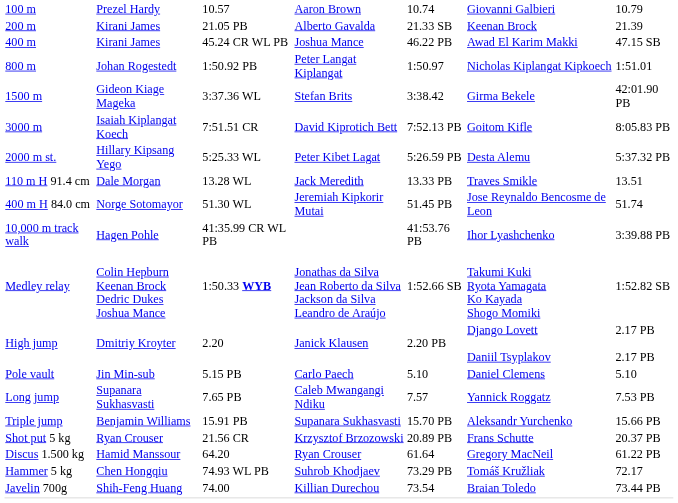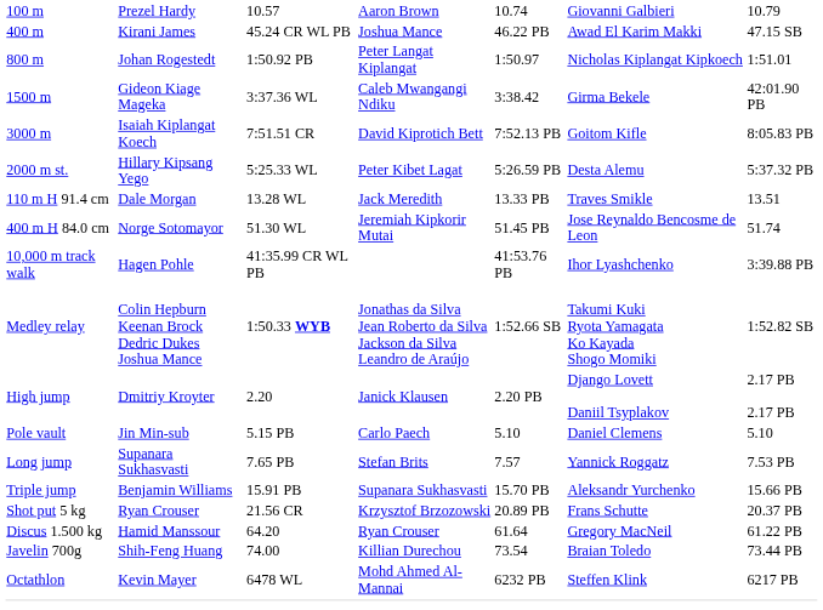 <table>
 <tr>
 <td><a href='#'>100 m</a><br></td>
 <td><a href='#'>Prezel Hardy</a><br></td>
 <td>10.57</td>
 <td><a href='#'>Aaron Brown</a><br></td>
 <td>10.74</td>
 <td><a href='#'>Giovanni Galbieri</a><br></td>
 <td>10.79</td>
-</tr>
-<tr>
-<td><a href='#'>200 m</a><br></td>
-<td><a href='#'>Kirani James</a><br></td>
-<td>21.05 PB</td>
-<td><a href='#'>Alberto Gavalda</a><br></td>
-<td>21.33 SB</td>
-<td><a href='#'>Keenan Brock</a><br></td>
-<td>21.39</td>
 </tr>
 <tr>
 <td><a href='#'>400 m</a><br></td>
 <td><a href='#'>Kirani James</a><br></td>
 <td>45.24 CR WL PB</td>
 <td><a href='#'>Joshua Mance</a><br></td>
 <td>46.22 PB</td>
 <td><a href='#'>Awad El Karim Makki</a><br></td>
 <td>47.15 SB</td>
 </tr>
 <tr>
 <td><a href='#'>800 m</a></td>
 <td><a href='#'>Johan Rogestedt</a><br></td>
 <td>1:50.92 PB</td>
 <td><a href='#'>Peter Langat Kiplangat</a><br></td>
 <td>1:50.97</td>
 <td><a href='#'>Nicholas Kiplangat Kipkoech</a><br></td>
 <td>1:51.01</td>
 </tr>
 <tr>
 <td><a href='#'>1500 m</a></td>
 <td><a href='#'>Gideon Kiage Mageka</a><br></td>
 <td>3:37.36 WL</td>
-<td><a href='#'>Stefan Brits</a><br></td>
+<td><a href='#'>Caleb Mwangangi Ndiku</a><br></td>
 <td>3:38.42</td>
 <td><a href='#'>Girma Bekele</a><br></td>
 <td>42:01.90 PB</td>
 </tr>
 <tr>
 <td><a href='#'>3000 m</a></td>
 <td><a href='#'>Isaiah Kiplangat Koech</a><br></td>
 <td>7:51.51 CR</td>
 <td><a href='#'>David Kiprotich Bett</a><br></td>
 <td>7:52.13 PB</td>
 <td><a href='#'>Goitom Kifle</a><br></td>
 <td>8:05.83 PB</td>
 </tr>
 <tr>
 <td><a href='#'>2000 m st.</a></td>
 <td><a href='#'>Hillary Kipsang Yego</a><br></td>
 <td>5:25.33 WL</td>
 <td><a href='#'>Peter Kibet Lagat</a><br></td>
 <td>5:26.59 PB</td>
 <td><a href='#'>Desta Alemu</a><br></td>
 <td>5:37.32 PB</td>
 </tr>
 <tr>
 <td><a href='#'>110 m H</a> 91.4 cm</td>
 <td><a href='#'>Dale Morgan</a><br></td>
 <td>13.28 WL</td>
 <td><a href='#'>Jack Meredith</a><br></td>
 <td>13.33 PB</td>
 <td><a href='#'>Traves Smikle</a><br></td>
 <td>13.51</td>
 </tr>
 <tr>
 <td><a href='#'>400 m H</a> 84.0 cm</td>
 <td><a href='#'>Norge Sotomayor</a><br></td>
 <td>51.30 WL</td>
 <td><a href='#'>Jeremiah Kipkorir Mutai</a><br></td>
 <td>51.45 PB</td>
 <td><a href='#'>Jose Reynaldo Bencosme de Leon</a><br></td>
 <td>51.74</td>
 </tr>
 <tr>
 <td><a href='#'>10,000 m track walk</a></td>
 <td><a href='#'>Hagen Pohle</a><br></td>
 <td>41:35.99 CR WL PB</td>
 <td><br></td>
 <td>41:53.76 PB</td>
 <td><a href='#'>Ihor Lyashchenko</a><br></td>
 <td>3:39.88 PB</td>
 </tr>
 <tr>
 <td><a href='#'>Medley relay</a></td>
 <td><br><a href='#'>Colin Hepburn</a><br><a href='#'>Keenan Brock</a><br><a href='#'>Dedric Dukes</a><br><a href='#'>Joshua Mance</a></td>
 <td>1:50.33 <strong><a href='#'>WYB</a></strong></td>
 <td><br><a href='#'>Jonathas da Silva</a><br><a href='#'>Jean Roberto da Silva</a><br><a href='#'>Jackson da Silva</a><br><a href='#'>Leandro de Araújo</a></td>
 <td>1:52.66 SB</td>
 <td><br><a href='#'>Takumi Kuki</a><br><a href='#'>Ryota Yamagata</a><br><a href='#'>Ko Kayada</a><br><a href='#'>Shogo Momiki</a></td>
 <td>1:52.82 SB</td>
 </tr>
 <tr>
 <td><a href='#'>High jump</a></td>
 <td><a href='#'>Dmitriy Kroyter</a><br></td>
 <td>2.20</td>
 <td><a href='#'>Janick Klausen</a><br></td>
 <td>2.20 PB</td>
 <td><a href='#'>Django Lovett</a><br><br><a href='#'>Daniil Tsyplakov</a><br></td>
 <td>2.17 PB<br><br>2.17 PB</td>
 </tr>
 <tr>
 <td><a href='#'>Pole vault</a></td>
 <td><a href='#'>Jin Min-sub</a><br></td>
 <td>5.15 PB</td>
 <td><a href='#'>Carlo Paech</a><br></td>
 <td>5.10</td>
 <td><a href='#'>Daniel Clemens</a><br></td>
 <td>5.10</td>
 </tr>
 <tr>
 <td><a href='#'>Long jump</a></td>
 <td><a href='#'>Supanara Sukhasvasti</a><br></td>
 <td>7.65 PB</td>
-<td><a href='#'>Caleb Mwangangi Ndiku</a><br></td>
+<td><a href='#'>Stefan Brits</a><br></td>
 <td>7.57</td>
 <td><a href='#'>Yannick Roggatz</a><br></td>
 <td>7.53 PB</td>
 </tr>
 <tr>
 <td><a href='#'>Triple jump</a></td>
 <td><a href='#'>Benjamin Williams</a><br></td>
 <td>15.91 PB</td>
 <td><a href='#'>Supanara Sukhasvasti</a><br></td>
 <td>15.70 PB</td>
 <td><a href='#'>Aleksandr Yurchenko</a><br></td>
 <td>15.66 PB</td>
 </tr>
 <tr>
 <td><a href='#'>Shot put</a> 5 kg</td>
 <td><a href='#'>Ryan Crouser</a><br></td>
 <td>21.56 CR</td>
 <td><a href='#'>Krzysztof Brzozowski</a><br></td>
 <td>20.89 PB</td>
 <td><a href='#'>Frans Schutte</a><br></td>
 <td>20.37 PB</td>
 </tr>
 <tr>
 <td><a href='#'>Discus</a> 1.500 kg</td>
 <td><a href='#'>Hamid Manssour</a><br></td>
 <td>64.20</td>
 <td><a href='#'>Ryan Crouser</a><br></td>
 <td>61.64</td>
 <td><a href='#'>Gregory MacNeil</a><br></td>
 <td>61.22 PB</td>
 </tr>
 <tr>
-<td><a href='#'>Hammer</a> 5 kg</td>
-<td><a href='#'>Chen Hongqiu</a><br></td>
-<td>74.93 WL PB</td>
-<td><a href='#'>Suhrob Khodjaev</a><br></td>
-<td>73.29 PB</td>
-<td><a href='#'>Tomáš Kružliak</a><br></td>
-<td>72.17</td>
-</tr>
-<tr>
 <td><a href='#'>Javelin</a> 700g</td>
 <td><a href='#'>Shih-Feng Huang</a><br></td>
 <td>74.00</td>
 <td><a href='#'>Killian Durechou</a><br></td>
 <td>73.54</td>
 <td><a href='#'>Braian Toledo</a><br></td>
 <td>73.44 PB</td>
 </tr>
+<tr>
+<td><a href='#'>Octathlon</a></td>
+<td><a href='#'>Kevin Mayer</a><br></td>
+<td>6478 WL</td>
+<td><a href='#'>Mohd Ahmed Al-Mannai</a><br></td>
+<td>6232 PB</td>
+<td><a href='#'>Steffen Klink</a><br></td>
+<td>6217 PB</td>
+</tr>
 <tr bgcolor= e8e8e8>
 <td colspan=7></td>
 </tr>
 </table>
